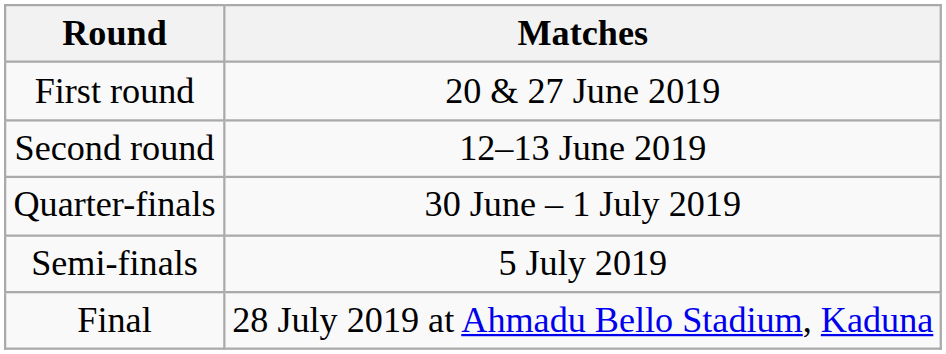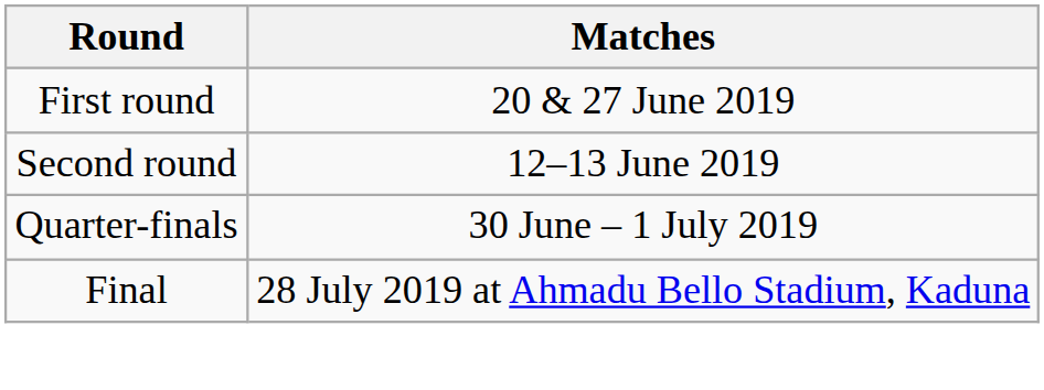 <table class=wikitable style="text-align: center">
 <tr>
 <th>Round</th>
 <th>Matches</th>
 </tr>
 <tr>
 <td>First round</td>
 <td>20 & 27 June 2019</td>
 </tr>
 <tr>
 <td>Second round</td>
 <td>12–13 June 2019</td>
 </tr>
 <tr>
 <td>Quarter-finals</td>
 <td>30 June – 1 July 2019</td>
 </tr>
 <tr>
-<td>Semi-finals</td>
-<td>5 July 2019</td>
-</tr>
-<tr>
 <td>Final</td>
 <td>28 July 2019 at <a href='#'>Ahmadu Bello Stadium</a>, <a href='#'>Kaduna</a></td>
 </tr>
 </table>
